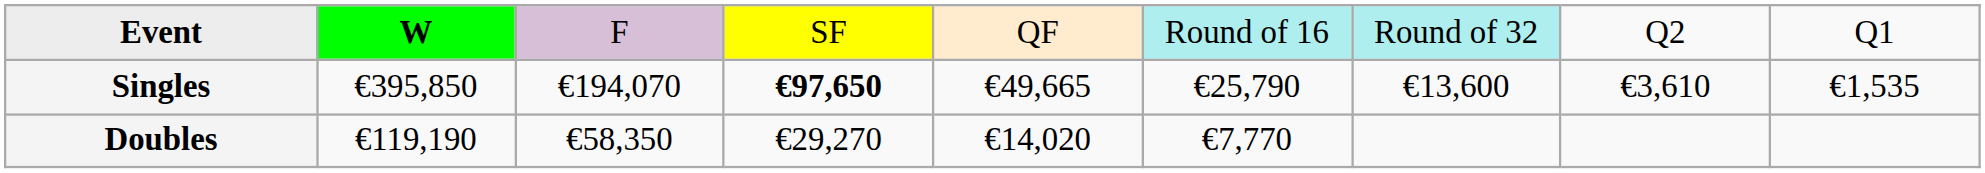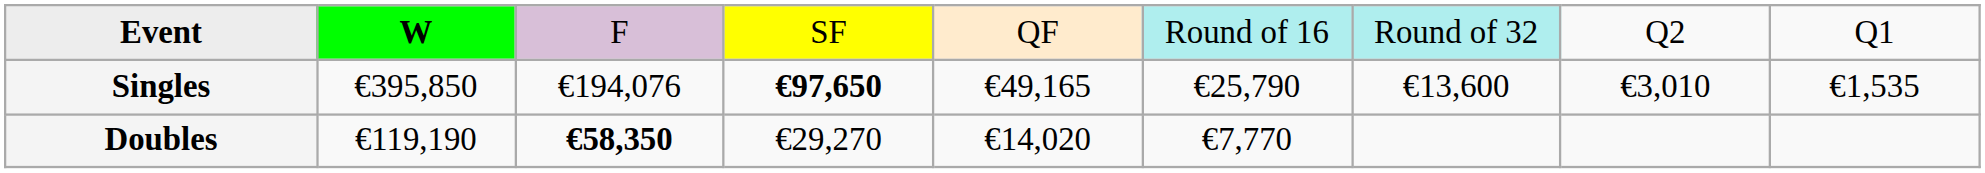 <table class=wikitable style=font-size:90%;text-align:center>
 <tr>
 <td width=130 bgcolor=ededed><strong>Event</strong></td>
 <td width=80 bgcolor=lime><strong>W</strong></td>
 <td width=85 bgcolor=thistle>F</td>
 <td width=85 bgcolor=ffff00>SF</td>
 <td width=85 bgcolor=ffebcd>QF</td>
 <td width=85 bgcolor=afeeee>Round of 16</td>
 <td width=85 bgcolor=afeeee>Round of 32</td>
 <td width=85>Q2</td>
 <td width=85>Q1</td>
 </tr>
 <tr>
 <th style=background:#f4f4f4>Singles</th>
 <td>€395,850</td>
-<td>€194,070</td>
+<td>€194,076</td>
 <td><strong>€97,650</strong></td>
-<td>€49,665</td>
+<td>€49,165</td>
 <td>€25,790</td>
 <td>€13,600</td>
-<td>€3,610</td>
+<td>€3,010</td>
 <td>€1,535</td>
 </tr>
 <tr>
 <th style=background:#f4f4f4>Doubles</th>
 <td>€119,190</td>
-<td>€58,350</td>
+<td><strong>€58,350</strong></td>
 <td>€29,270</td>
 <td>€14,020</td>
 <td>€7,770</td>
 <td></td>
 <td></td>
 <td></td>
 </tr>
 </table>
